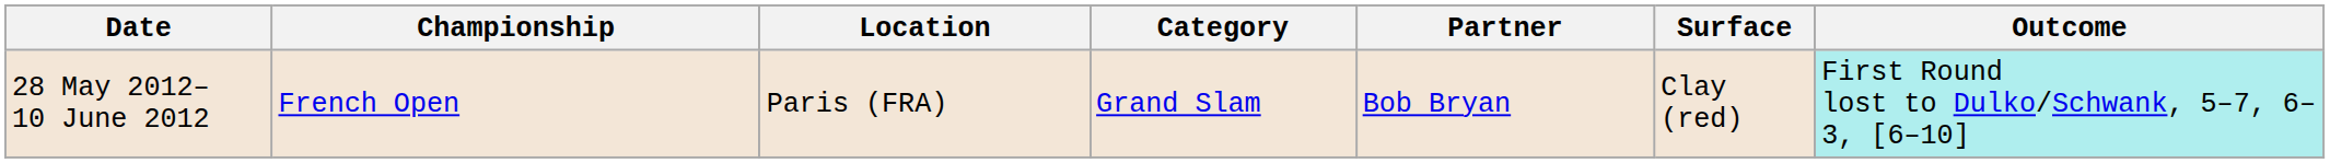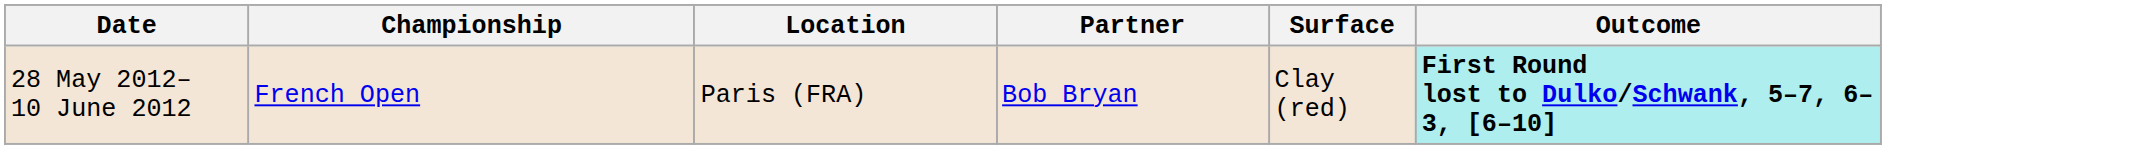 <table class="wikitable">
 <tr>
 <th width=120>Date</th>
 <th width=225>Championship</th>
 <th width=150>Location</th>
-<th width=120>Category</th>
 <th width=135>Partner</th>
 <th width=70>Surface</th>
 <th width=235>Outcome</th>
 </tr>
 <tr style="background:#f3e6d7;">
 <td>28 May 2012–<br>10 June 2012</td>
 <td><a href='#'>French Open</a></td>
 <td>Paris (FRA)</td>
-<td><a href='#'>Grand Slam</a></td>
 <td> <a href='#'>Bob Bryan</a></td>
 <td>Clay (red)</td>
-<td style="background:#afeeee;">First Round <br>lost to <a href='#'>Dulko</a>/<a href='#'>Schwank</a>, 5–7, 6–3, [6–10]</td>
+<td style="background:#afeeee;"><strong>First Round <br>lost to <a href='#'>Dulko</a>/<a href='#'>Schwank</a>, 5–7, 6–3, [6–10]</strong></td>
 </tr>
 </table>
